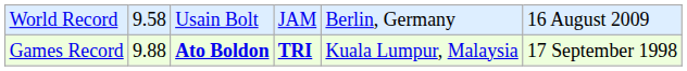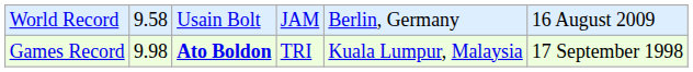 <table class="wikitable">
 <tr bgcolor = "ddeeff">
 <td><a href='#'>World Record</a></td>
 <td>9.58</td>
 <td><a href='#'>Usain Bolt</a></td>
 <td><a href='#'>JAM</a></td>
 <td><a href='#'>Berlin</a>, Germany</td>
 <td>16 August 2009</td>
 </tr>
 <tr bgcolor = "eeffdd">
 <td><a href='#'>Games Record</a></td>
-<td>9.88</td>
+<td>9.98</td>
 <td><strong><a href='#'>Ato Boldon</a></strong></td>
-<td><strong><a href='#'>TRI</a></strong></td>
+<td><a href='#'>TRI</a></td>
 <td><a href='#'>Kuala Lumpur</a>, <a href='#'>Malaysia</a></td>
 <td>17 September 1998</td>
 </tr>
 </table>
